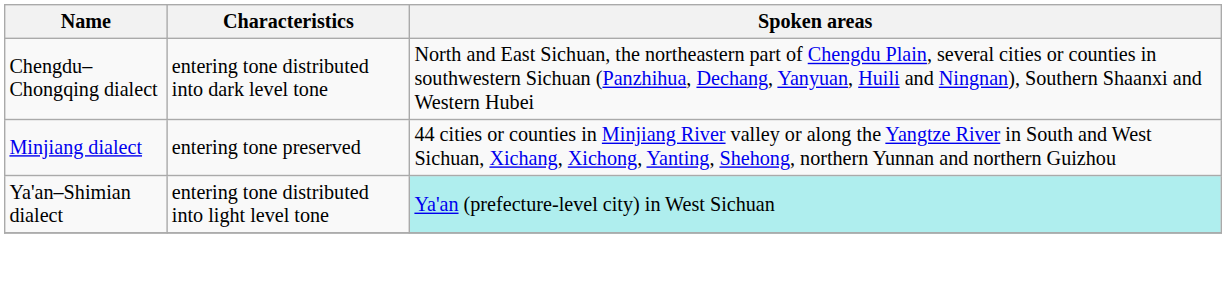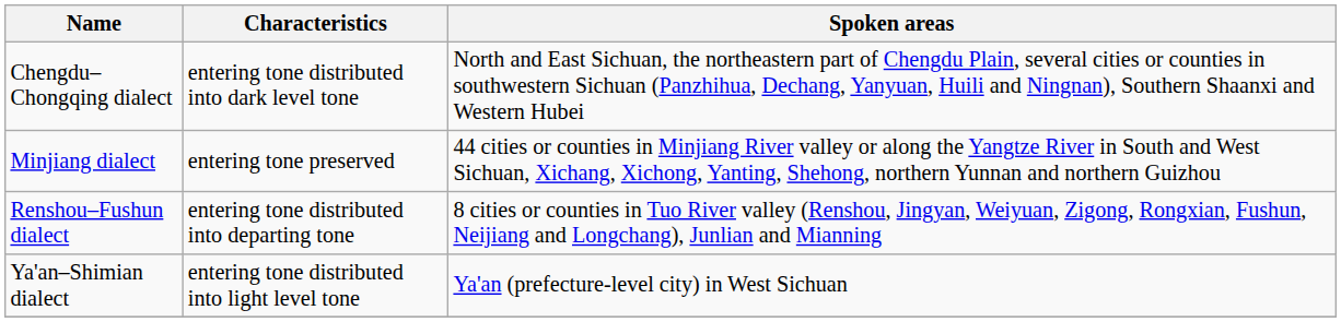 <table class="wikitable"  style="font-size:90%;" align=center>
 <tr>
 <th>Name</th>
 <th>Characteristics</th>
 <th>Spoken areas</th>
 </tr>
 <tr>
 <td>Chengdu–Chongqing dialect</td>
 <td>entering tone distributed into dark level tone</td>
 <td>North and East Sichuan, the northeastern part of <a href='#'>Chengdu Plain</a>, several cities or counties in southwestern Sichuan (<a href='#'>Panzhihua</a>, <a href='#'>Dechang</a>, <a href='#'>Yanyuan</a>, <a href='#'>Huili</a> and <a href='#'>Ningnan</a>), Southern Shaanxi and Western Hubei</td>
 </tr>
 <tr --------->
 <td><a href='#'>Minjiang dialect</a></td>
 <td>entering tone preserved</td>
 <td>44 cities or counties in <a href='#'>Minjiang River</a> valley or along the <a href='#'>Yangtze River</a> in South and West Sichuan, <a href='#'>Xichang</a>, <a href='#'>Xichong</a>, <a href='#'>Yanting</a>, <a href='#'>Shehong</a>, northern Yunnan and northern Guizhou</td>
 </tr>
 <tr --------->
+<td><a href='#'>Renshou–Fushun dialect</a></td>
+<td>entering tone distributed into departing tone</td>
+<td>8 cities or counties in <a href='#'>Tuo River</a> valley (<a href='#'>Renshou</a>, <a href='#'>Jingyan</a>, <a href='#'>Weiyuan</a>, <a href='#'>Zigong</a>, <a href='#'>Rongxian</a>, <a href='#'>Fushun</a>, <a href='#'>Neijiang</a> and <a href='#'>Longchang</a>), <a href='#'>Junlian</a> and <a href='#'>Mianning</a></td>
+</tr>
+<tr --------->
 <td>Ya'an–Shimian dialect</td>
 <td>entering tone distributed into light level tone</td>
-<td style="background: paleturquoise;"><a href='#'>Ya'an</a> (prefecture-level city) in West Sichuan</td>
+<td><a href='#'>Ya'an</a> (prefecture-level city) in West Sichuan</td>
 </tr>
 <tr --------->
 </tr>
 </table>
